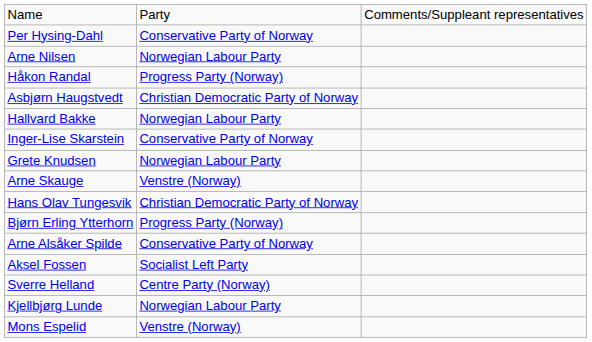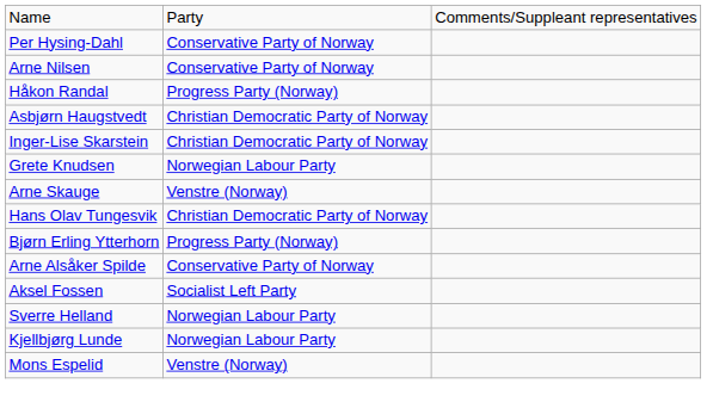 <table class="wikitable">
 <tr>
 <td>Name</td>
 <td>Party</td>
 <td>Comments/Suppleant representatives</td>
 </tr>
 <tr>
 <td><a href='#'>Per Hysing-Dahl</a></td>
 <td><a href='#'>Conservative Party of Norway</a></td>
 <td></td>
 </tr>
 <tr>
 <td><a href='#'>Arne Nilsen</a></td>
-<td><a href='#'>Norwegian Labour Party</a></td>
+<td><a href='#'>Conservative Party of Norway</a></td>
 <td></td>
 </tr>
 <tr>
 <td><a href='#'>Håkon Randal</a></td>
 <td><a href='#'>Progress Party (Norway)</a></td>
 <td></td>
 </tr>
 <tr>
 <td><a href='#'>Asbjørn Haugstvedt</a></td>
 <td><a href='#'>Christian Democratic Party of Norway</a></td>
 <td></td>
 </tr>
 <tr>
-<td><a href='#'>Hallvard Bakke</a></td>
-<td><a href='#'>Norwegian Labour Party</a></td>
-<td></td>
-</tr>
-<tr>
 <td><a href='#'>Inger-Lise Skarstein</a></td>
-<td><a href='#'>Conservative Party of Norway</a></td>
+<td><a href='#'>Christian Democratic Party of Norway</a></td>
 <td></td>
 </tr>
 <tr>
 <td><a href='#'>Grete Knudsen</a></td>
 <td><a href='#'>Norwegian Labour Party</a></td>
 <td></td>
 </tr>
 <tr>
 <td><a href='#'>Arne Skauge</a></td>
 <td><a href='#'>Venstre (Norway)</a></td>
 <td></td>
 </tr>
 <tr>
 <td><a href='#'>Hans Olav Tungesvik</a></td>
 <td><a href='#'>Christian Democratic Party of Norway</a></td>
 <td></td>
 </tr>
 <tr>
 <td><a href='#'>Bjørn Erling Ytterhorn</a></td>
 <td><a href='#'>Progress Party (Norway)</a></td>
 <td></td>
 </tr>
 <tr>
 <td><a href='#'>Arne Alsåker Spilde</a></td>
 <td><a href='#'>Conservative Party of Norway</a></td>
 <td></td>
 </tr>
 <tr>
 <td><a href='#'>Aksel Fossen</a></td>
 <td><a href='#'>Socialist Left Party</a></td>
 <td></td>
 </tr>
 <tr>
 <td><a href='#'>Sverre Helland</a></td>
-<td><a href='#'>Centre Party (Norway)</a></td>
+<td><a href='#'>Norwegian Labour Party</a></td>
 <td></td>
 </tr>
 <tr>
 <td><a href='#'>Kjellbjørg Lunde</a></td>
 <td><a href='#'>Norwegian Labour Party</a></td>
 <td></td>
 </tr>
 <tr>
 <td><a href='#'>Mons Espelid</a></td>
 <td><a href='#'>Venstre (Norway)</a></td>
 <td></td>
 </tr>
 </table>
